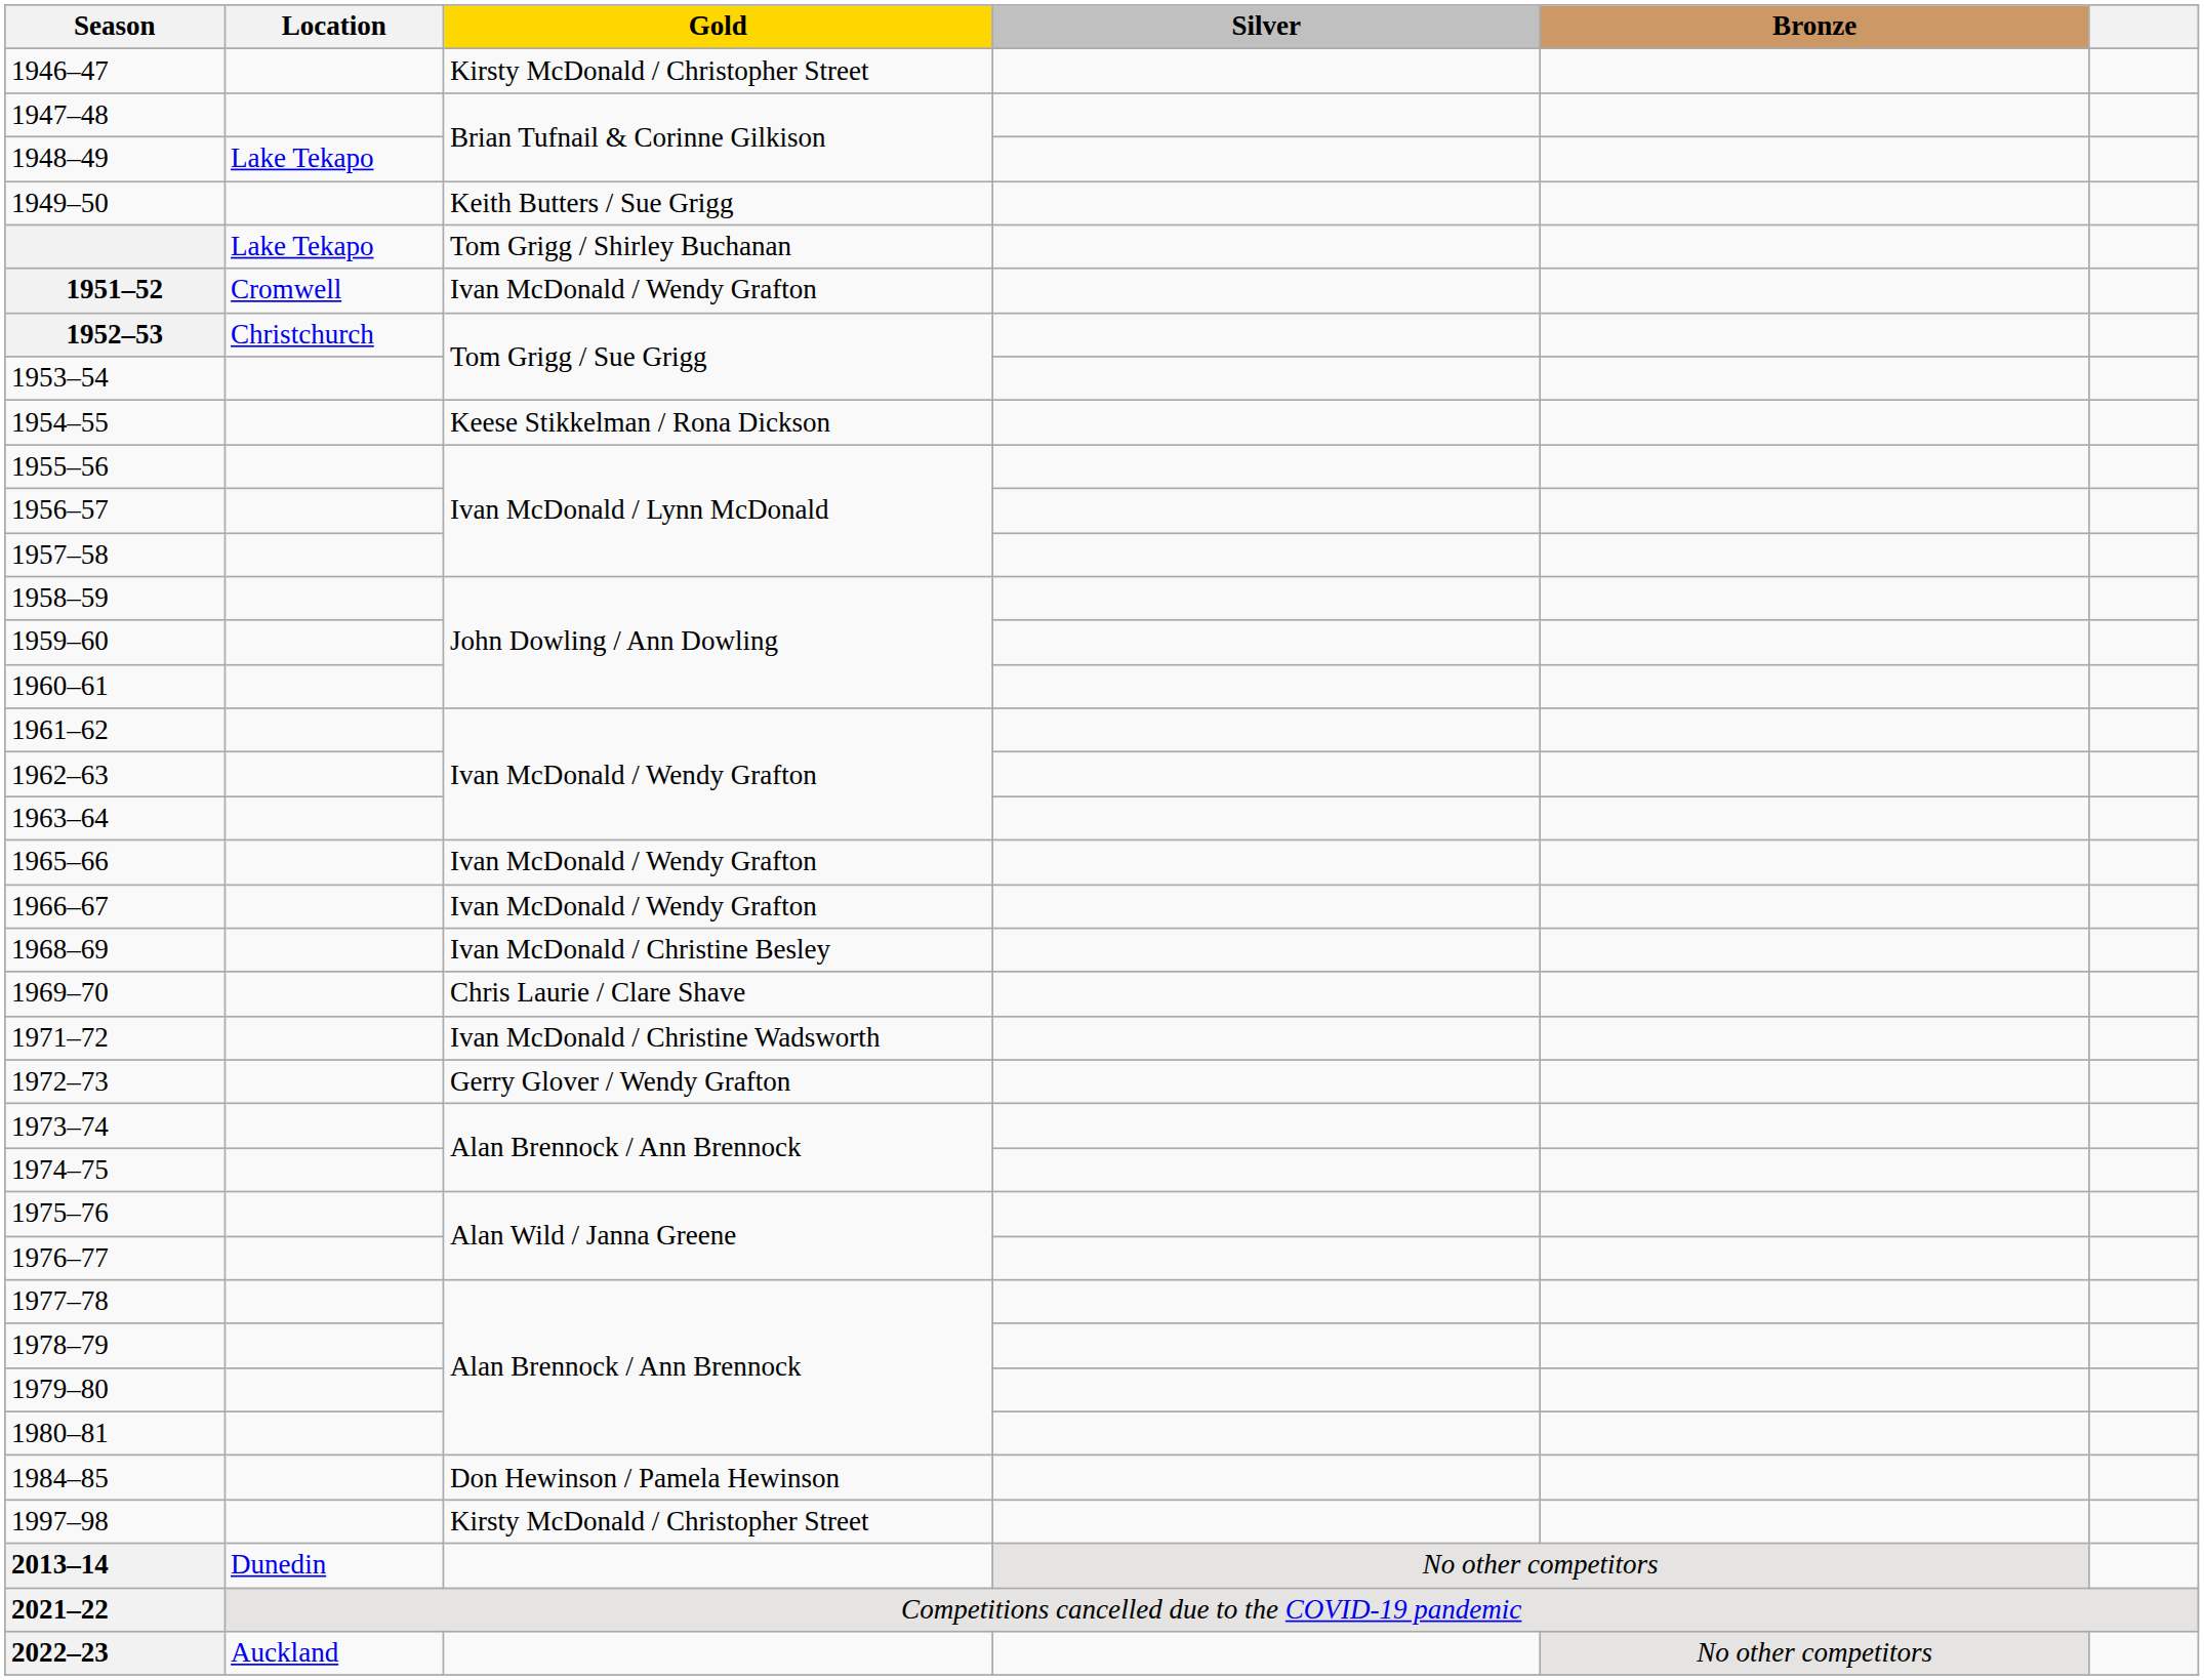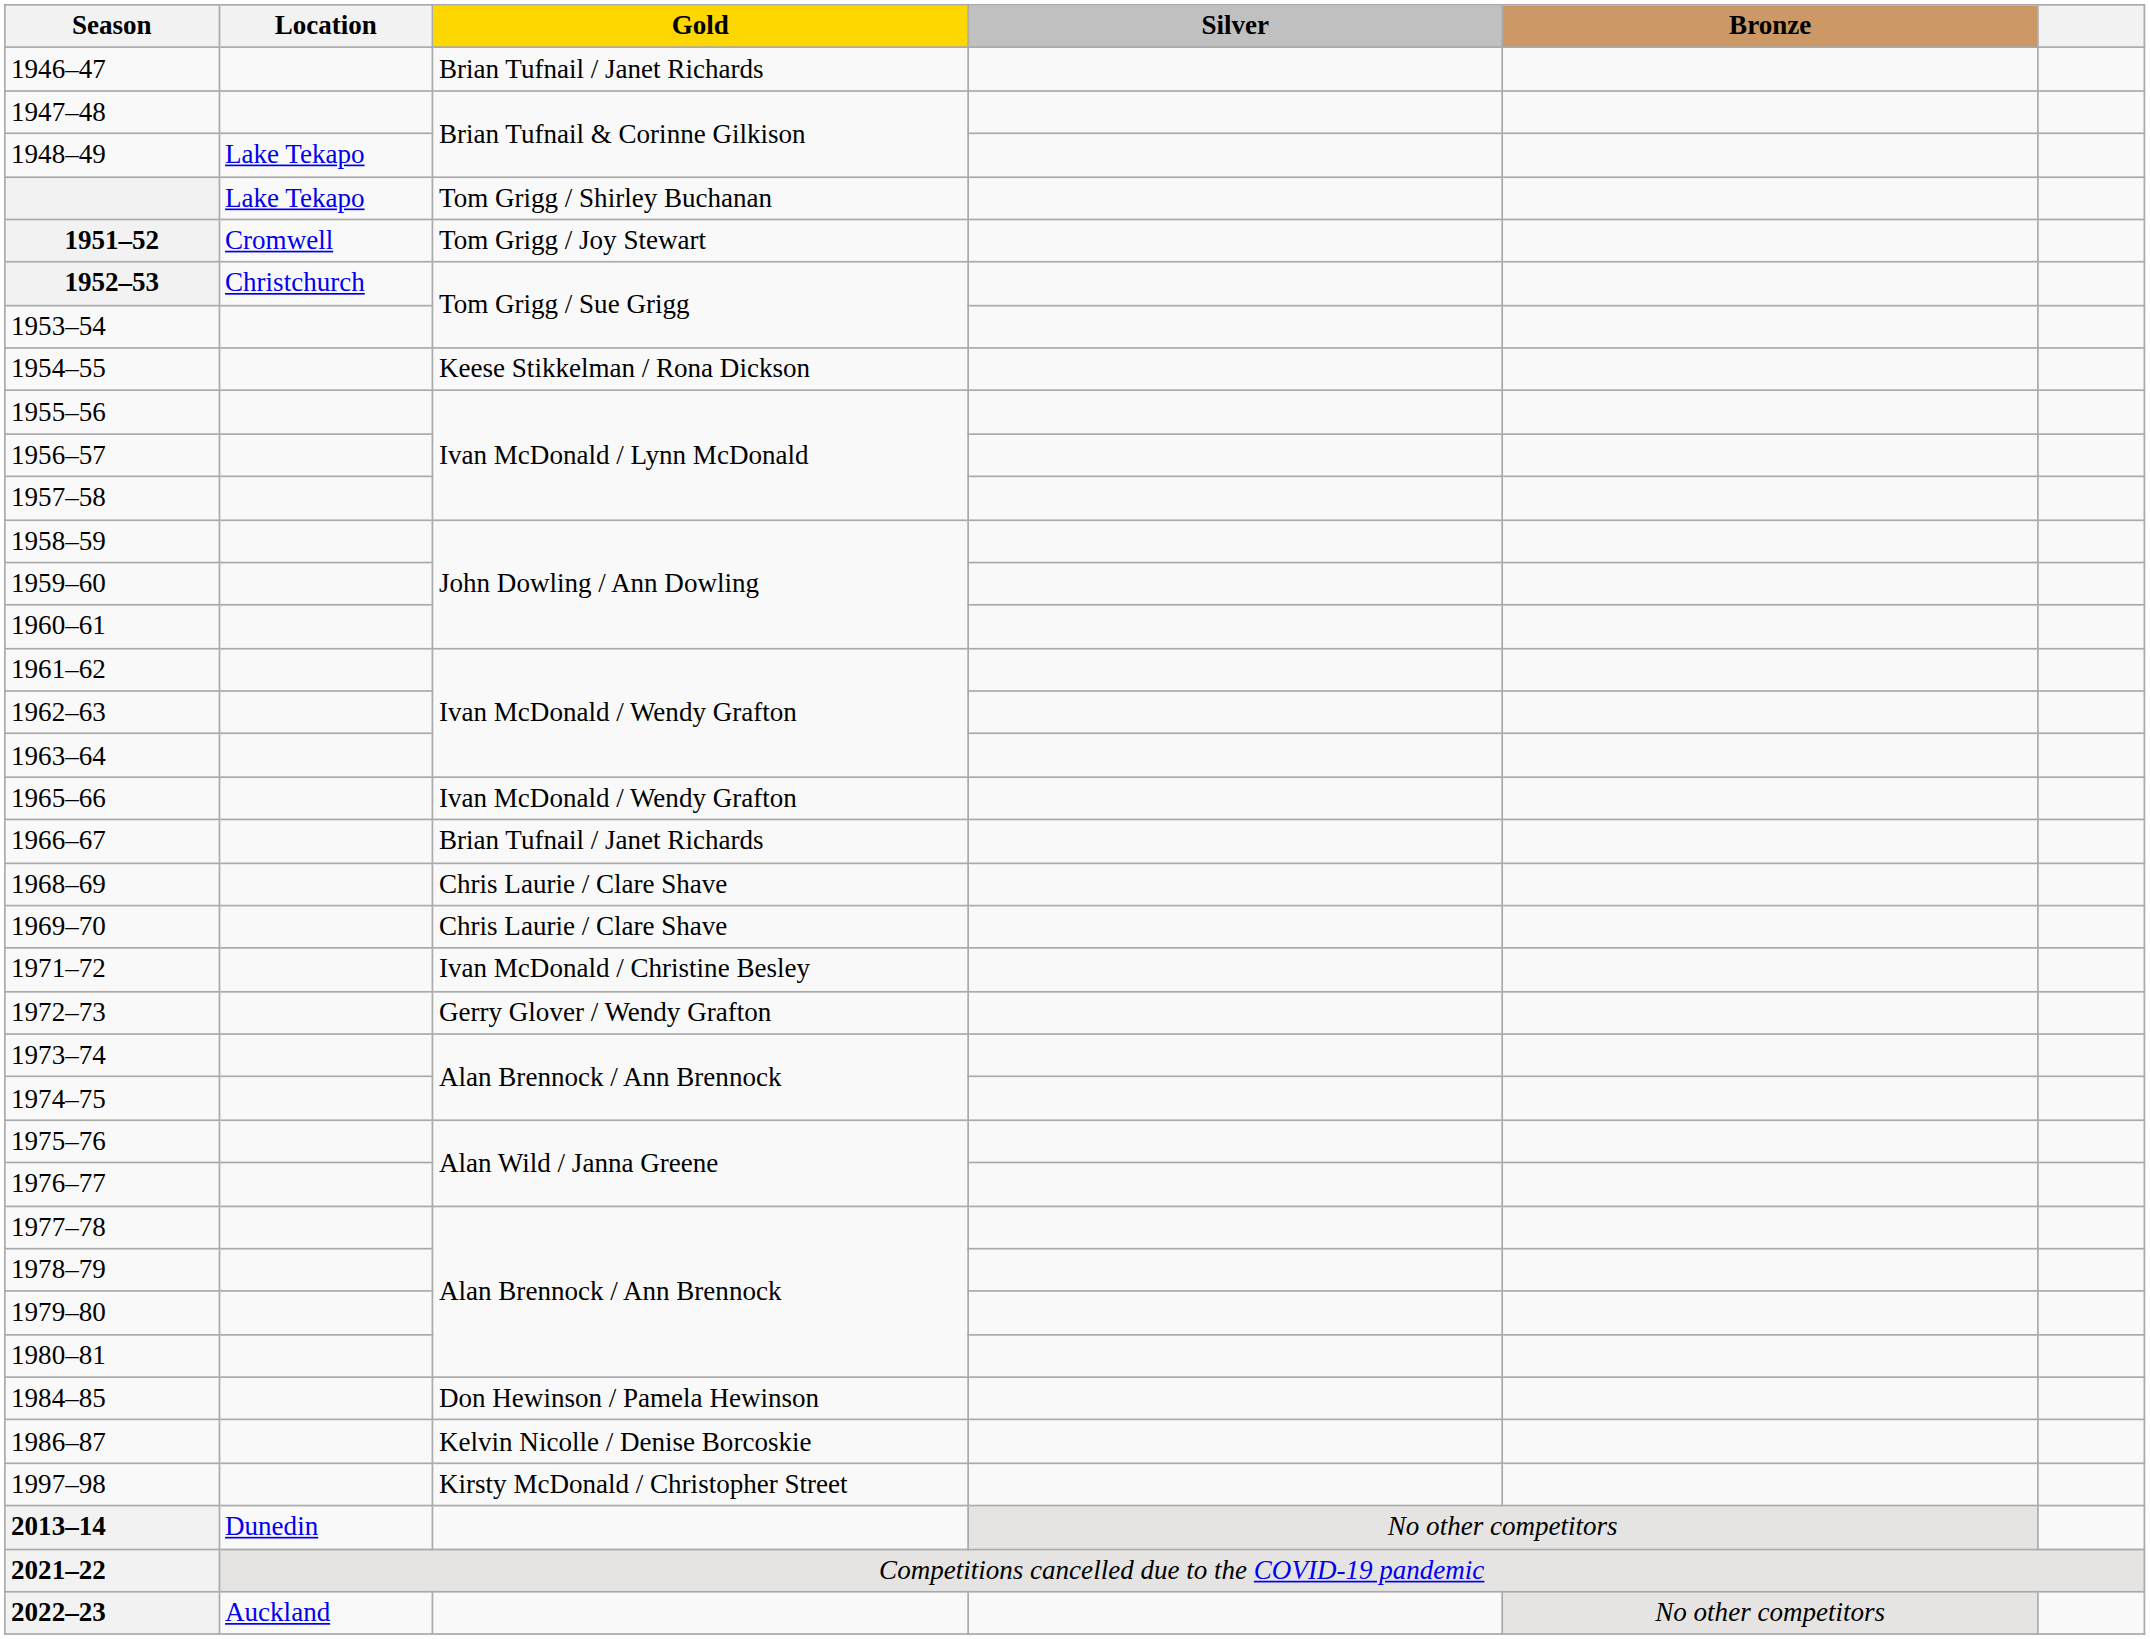 <table class="wikitable unsortable" style="text-align:left; width:80%">
 <tr>
 <th scope="col" style="text-align:center; width:10%">Season</th>
 <th scope="col" style="text-align:center; width:10%">Location</th>
 <td scope="col" style="text-align:center; width:25%; background:gold"><strong>Gold</strong></td>
 <td scope="col" style="text-align:center; width:25%; background:silver"><strong>Silver</strong></td>
 <td scope="col" style="text-align:center; width:25%; background:#c96"><strong>Bronze</strong></td>
 <th scope="col" style="text-align:center; width:5%"></th>
 </tr>
 <tr>
 <td>1946–47</td>
 <td></td>
-<td>Kirsty McDonald / Christopher Street</td>
+<td>Brian Tufnail / Janet Richards</td>
 <td></td>
 <td></td>
 <td></td>
 </tr>
 <tr>
 <td>1947–48</td>
 <td></td>
 <td rowspan="2">Brian Tufnail & Corinne Gilkison</td>
 <td></td>
 <td></td>
 <td></td>
 </tr>
 <tr>
 <td>1948–49</td>
 <td><a href='#'>Lake Tekapo</a></td>
 <td></td>
 <td></td>
 <td></td>
 </tr>
 <tr>
-<td>1949–50</td>
-<td></td>
-<td>Keith Butters / Sue Grigg</td>
-<td></td>
-<td></td>
-<td></td>
-</tr>
-<tr>
 <th></th>
 <td><a href='#'>Lake Tekapo</a></td>
 <td>Tom Grigg / Shirley Buchanan</td>
 <td></td>
 <td></td>
 <td></td>
 </tr>
 <tr>
 <th>1951–52</th>
 <td><a href='#'>Cromwell</a></td>
-<td>Ivan McDonald / Wendy Grafton</td>
+<td>Tom Grigg / Joy Stewart</td>
 <td></td>
 <td></td>
 <td></td>
 </tr>
 <tr>
 <th>1952–53</th>
 <td><a href='#'>Christchurch</a></td>
 <td rowspan="2">Tom Grigg / Sue Grigg</td>
 <td></td>
 <td></td>
 <td></td>
 </tr>
 <tr>
 <td>1953–54</td>
 <td></td>
 <td></td>
 <td></td>
 <td></td>
 </tr>
 <tr>
 <td>1954–55</td>
 <td></td>
 <td>Keese Stikkelman / Rona Dickson</td>
 <td></td>
 <td></td>
 <td></td>
 </tr>
 <tr>
 <td>1955–56</td>
 <td></td>
 <td rowspan="3">Ivan McDonald / Lynn McDonald</td>
 <td></td>
 <td></td>
 <td></td>
 </tr>
 <tr>
 <td>1956–57</td>
 <td></td>
 <td></td>
 <td></td>
 <td></td>
 </tr>
 <tr>
 <td>1957–58</td>
 <td></td>
 <td></td>
 <td></td>
 <td></td>
 </tr>
 <tr>
 <td>1958–59</td>
 <td></td>
 <td rowspan="3">John Dowling / Ann Dowling</td>
 <td></td>
 <td></td>
 <td></td>
 </tr>
 <tr>
 <td>1959–60</td>
 <td></td>
 <td></td>
 <td></td>
 <td></td>
 </tr>
 <tr>
 <td>1960–61</td>
 <td></td>
 <td></td>
 <td></td>
 <td></td>
 </tr>
 <tr>
 <td>1961–62</td>
 <td></td>
 <td rowspan="3">Ivan McDonald / Wendy Grafton</td>
 <td></td>
 <td></td>
 <td></td>
 </tr>
 <tr>
 <td>1962–63</td>
 <td></td>
 <td></td>
 <td></td>
 <td></td>
 </tr>
 <tr>
 <td>1963–64</td>
 <td></td>
 <td></td>
 <td></td>
 <td></td>
 </tr>
 <tr>
 <td>1965–66</td>
 <td></td>
 <td>Ivan McDonald / Wendy Grafton</td>
 <td></td>
 <td></td>
 <td></td>
 </tr>
 <tr>
 <td>1966–67</td>
 <td></td>
-<td>Ivan McDonald / Wendy Grafton</td>
+<td>Brian Tufnail / Janet Richards</td>
 <td></td>
 <td></td>
 <td></td>
 </tr>
 <tr>
 <td>1968–69</td>
 <td></td>
-<td>Ivan McDonald / Christine Besley</td>
+<td>Chris Laurie / Clare Shave</td>
 <td></td>
 <td></td>
 <td></td>
 </tr>
 <tr>
 <td>1969–70</td>
 <td></td>
 <td>Chris Laurie / Clare Shave</td>
 <td></td>
 <td></td>
 <td></td>
 </tr>
 <tr>
 <td>1971–72</td>
 <td></td>
-<td>Ivan McDonald / Christine Wadsworth</td>
+<td>Ivan McDonald / Christine Besley</td>
 <td></td>
 <td></td>
 <td></td>
 </tr>
 <tr>
 <td>1972–73</td>
 <td></td>
 <td>Gerry Glover / Wendy Grafton</td>
 <td></td>
 <td></td>
 <td></td>
 </tr>
 <tr>
 <td>1973–74</td>
 <td></td>
 <td rowspan="2">Alan Brennock / Ann Brennock</td>
 <td></td>
 <td></td>
 <td></td>
 </tr>
 <tr>
 <td>1974–75</td>
 <td></td>
 <td></td>
 <td></td>
 <td></td>
 </tr>
 <tr>
 <td>1975–76</td>
 <td></td>
 <td rowspan="2">Alan Wild / Janna Greene</td>
 <td></td>
 <td></td>
 <td></td>
 </tr>
 <tr>
 <td>1976–77</td>
 <td></td>
 <td></td>
 <td></td>
 <td></td>
 </tr>
 <tr>
 <td>1977–78</td>
 <td></td>
 <td rowspan="4">Alan Brennock / Ann Brennock</td>
 <td></td>
 <td></td>
 <td></td>
 </tr>
 <tr>
 <td>1978–79</td>
 <td></td>
 <td></td>
 <td></td>
 <td></td>
 </tr>
 <tr>
 <td>1979–80</td>
 <td></td>
 <td></td>
 <td></td>
 <td></td>
 </tr>
 <tr>
 <td>1980–81</td>
 <td></td>
 <td></td>
 <td></td>
 <td></td>
 </tr>
 <tr>
 <td>1984–85</td>
 <td></td>
 <td>Don Hewinson / Pamela Hewinson</td>
 <td></td>
 <td></td>
 <td></td>
 </tr>
 <tr>
+<td>1986–87</td>
+<td></td>
+<td>Kelvin Nicolle / Denise Borcoskie</td>
+<td></td>
+<td></td>
+<td></td>
+</tr>
+<tr>
 <td>1997–98</td>
 <td></td>
 <td>Kirsty McDonald / Christopher Street</td>
 <td></td>
 <td></td>
 <td></td>
 </tr>
 <tr>
 <th scope="row" style="text-align:left">2013–14</th>
 <td><a href='#'>Dunedin</a></td>
 <td></td>
 <td colspan="2" align="center" bgcolor="e5e4e2"><em>No other competitors</em></td>
 <td></td>
 </tr>
 <tr>
 <th scope="row" style="text-align:left">2021–22</th>
 <td colspan="5" align="center" bgcolor="e5e4e2"><em>Competitions cancelled due to the <a href='#'>COVID-19 pandemic</a></em></td>
 </tr>
 <tr>
 <th scope="row" style="text-align:left">2022–23</th>
 <td><a href='#'>Auckland</a></td>
 <td></td>
 <td></td>
 <td align="center" bgcolor="e5e4e2"><em>No other competitors</em></td>
 <td></td>
 </tr>
 </table>
